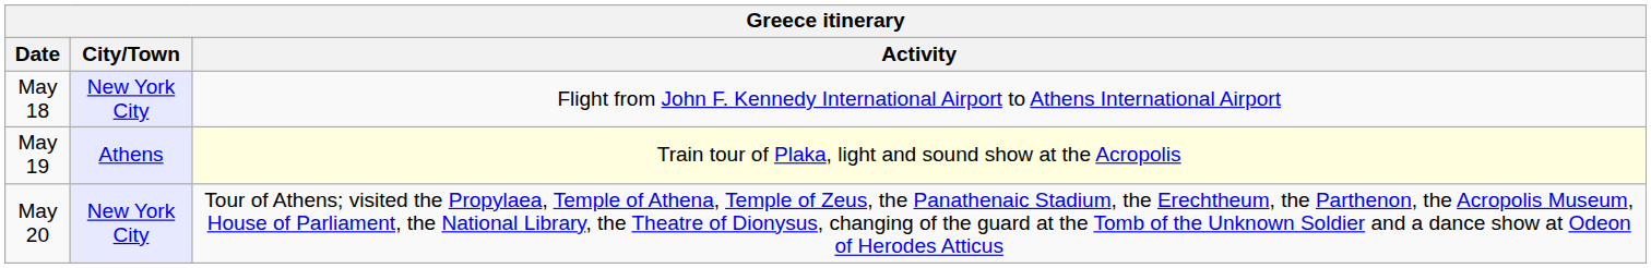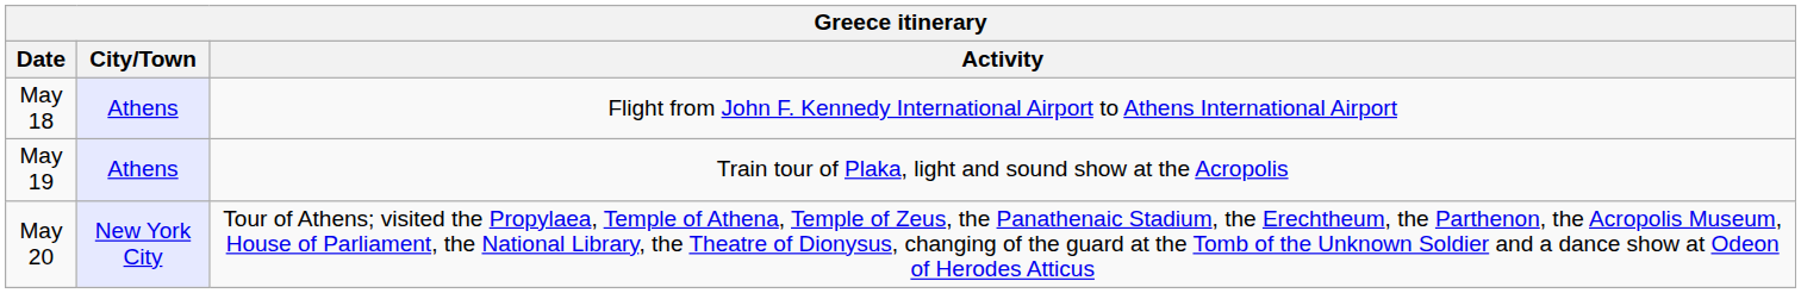 <table class="wikitable" style="margin:1em auto; text-align:center;">
 <tr>
 <th colspan=3>Greece itinerary</th>
 </tr>
 <tr>
 <th>Date</th>
 <th>City/Town</th>
 <th>Activity</th>
 </tr>
 <tr>
 <td>May 18</td>
-<td bgcolor="#e6e9ff"><a href='#'>New York City</a></td>
+<td bgcolor="#e6e9ff"><a href='#'>Athens</a></td>
 <td>Flight from <a href='#'>John F. Kennedy International Airport</a> to <a href='#'>Athens International Airport</a></td>
 </tr>
 <tr>
 <td>May 19</td>
 <td bgcolor="#e6e9ff"><a href='#'>Athens</a></td>
-<td style="background: lightyellow;">Train tour of <a href='#'>Plaka</a>, light and sound show at the <a href='#'>Acropolis</a></td>
+<td>Train tour of <a href='#'>Plaka</a>, light and sound show at the <a href='#'>Acropolis</a></td>
 </tr>
 <tr>
 <td>May 20</td>
 <td bgcolor="#e6e9ff"><a href='#'>New York City</a></td>
 <td>Tour of Athens; visited the <a href='#'>Propylaea</a>, <a href='#'>Temple of Athena</a>, <a href='#'>Temple of Zeus</a>, the <a href='#'>Panathenaic Stadium</a>, the <a href='#'>Erechtheum</a>, the <a href='#'>Parthenon</a>, the <a href='#'>Acropolis Museum</a>, <a href='#'>House of Parliament</a>, the <a href='#'>National Library</a>, the <a href='#'>Theatre of Dionysus</a>, changing of the guard at the <a href='#'>Tomb of the Unknown Soldier</a> and a dance show at <a href='#'>Odeon of Herodes Atticus</a></td>
 </tr>
 </table>
